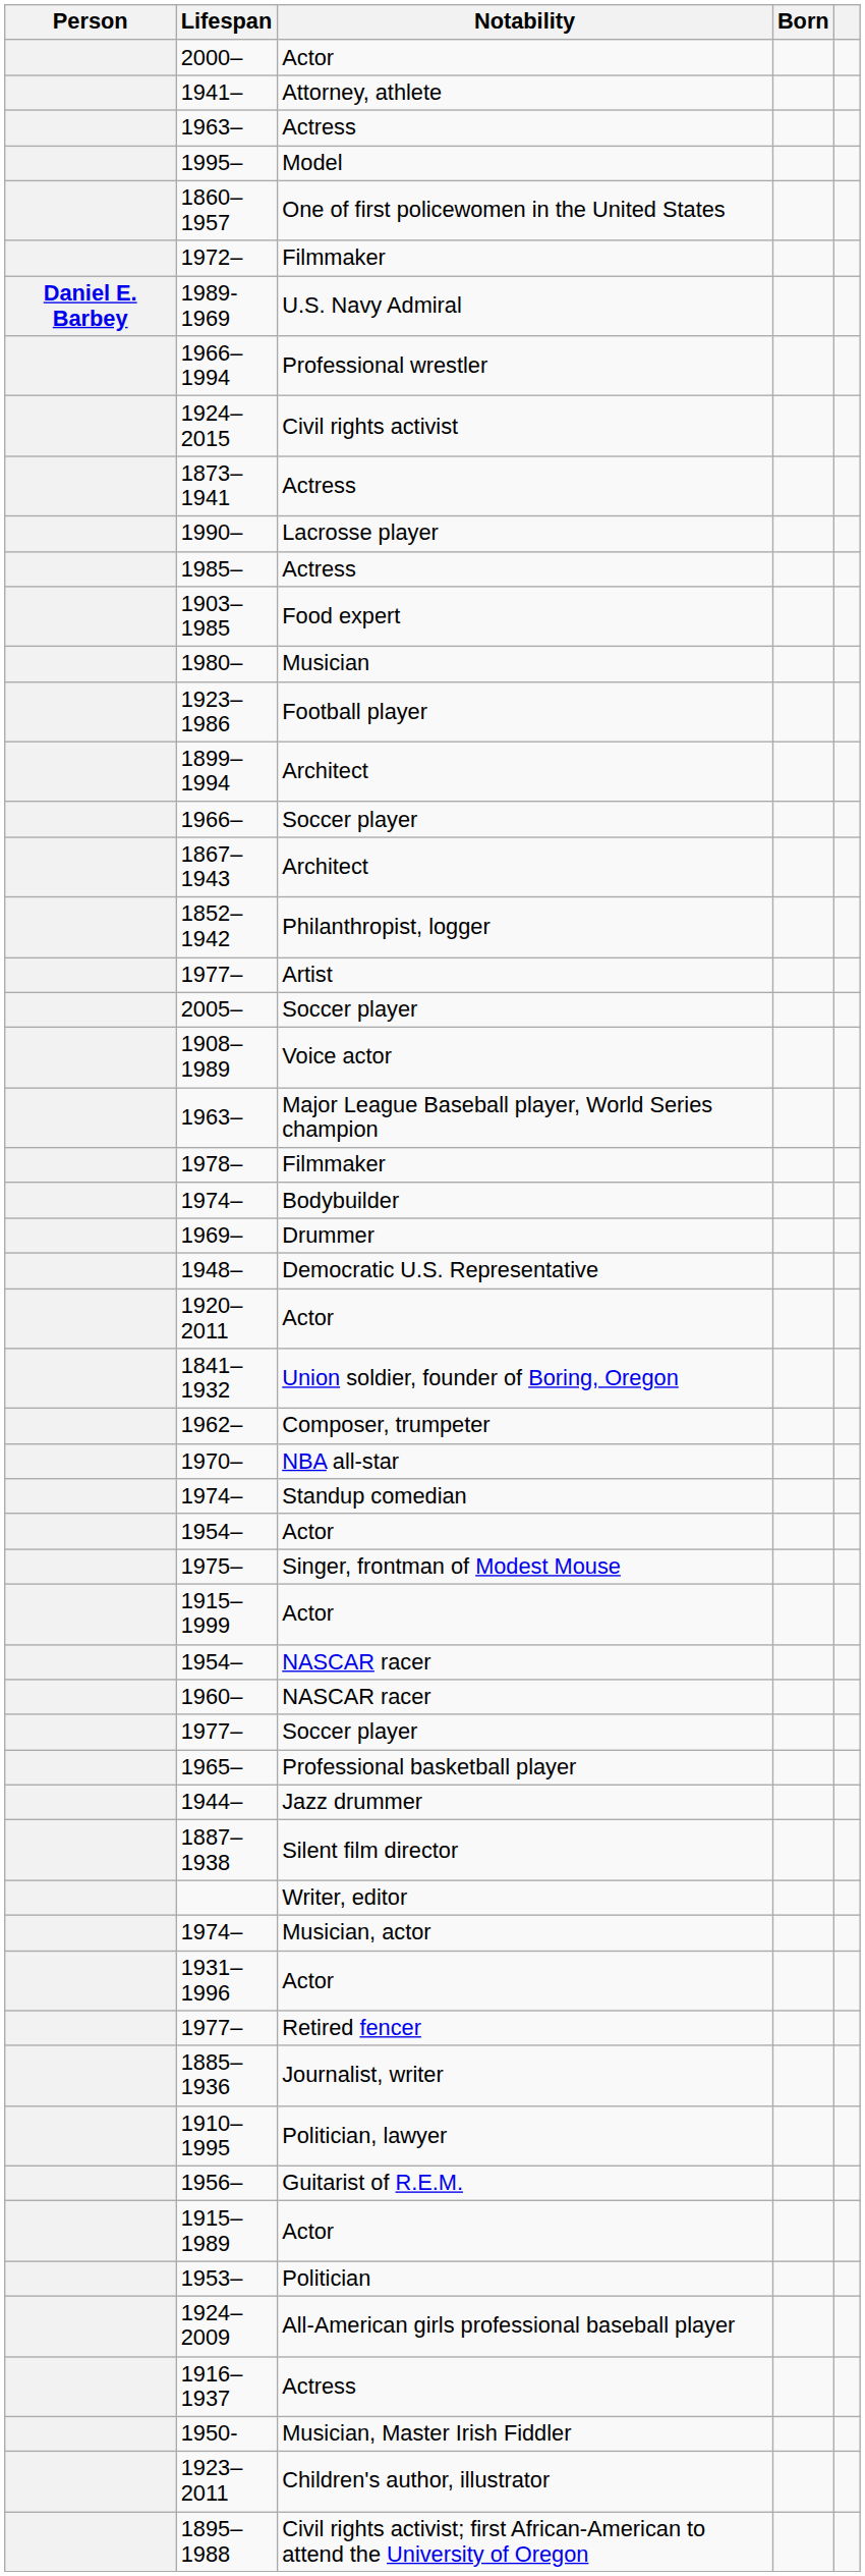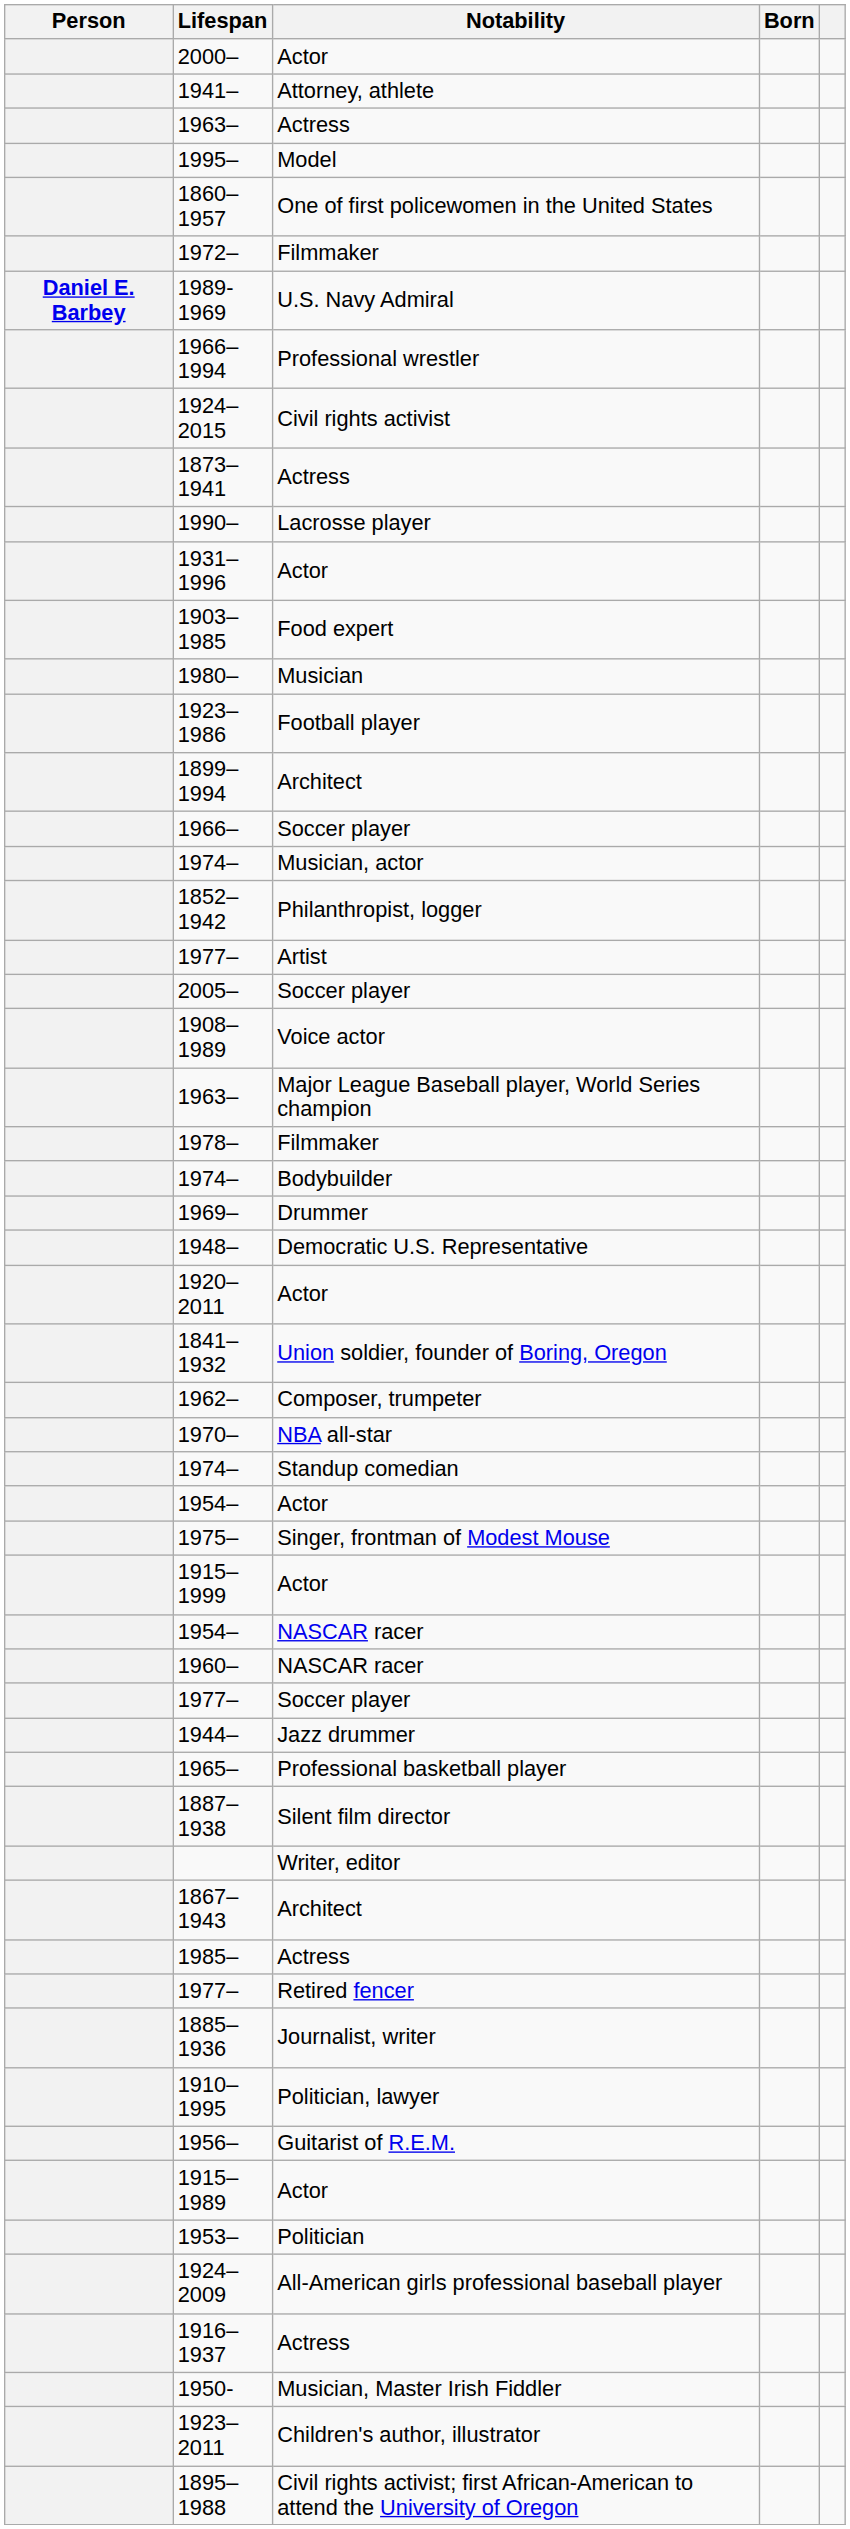 <table class="wikitable plainrowheaders sortable" style="margin-right: 0; width:70%;">
 <tr>
 <th scope="col" width="20%">Person</th>
 <th scope="col" width="6%">Lifespan</th>
 <th scope="col">Notability</th>
 <th scope="col" width="5%">Born</th>
 <th scope="col" class="unsortable" width="3%"></th>
 </tr>
 <tr>
 <th scope="row"></th>
 <td>2000–</td>
 <td>Actor</td>
 <td></td>
 <td style="text-align:center;"></td>
 </tr>
 <tr>
 <th scope="row"></th>
 <td>1941–</td>
 <td>Attorney, athlete</td>
 <td></td>
 <td style="text-align:center;"></td>
 </tr>
 <tr>
 <th scope="row"></th>
 <td>1963–</td>
 <td>Actress</td>
 <td></td>
 <td style="text-align:center;"></td>
 </tr>
 <tr>
 <th scope="row"></th>
 <td>1995–</td>
 <td>Model</td>
 <td></td>
 <td style="text-align:center;"></td>
 </tr>
 <tr>
 <th scope="row"></th>
 <td>1860–1957</td>
 <td>One of first policewomen in the United States</td>
 <td></td>
 <td style="text-align:center;"></td>
 </tr>
 <tr>
 <th scope="row"></th>
 <td>1972–</td>
 <td>Filmmaker</td>
 <td></td>
 <td style="text-align:center;"></td>
 </tr>
 <tr>
 <th scope="row"><a href='#'>Daniel E. Barbey</a></th>
 <td>1989-1969</td>
 <td>U.S. Navy Admiral</td>
 <td></td>
 <td style="text-align:center;"></td>
 </tr>
 <tr>
 <th scope="row"></th>
 <td>1966–1994</td>
 <td>Professional wrestler</td>
 <td></td>
 <td style="text-align:center;"></td>
 </tr>
 <tr>
 <th scope="row"></th>
 <td>1924–2015</td>
 <td>Civil rights activist</td>
 <td></td>
 <td style="text-align:center;"></td>
 </tr>
 <tr>
 <th scope="row"></th>
 <td>1873–1941</td>
 <td>Actress</td>
 <td></td>
 <td style="text-align:center;"></td>
 </tr>
 <tr>
 <th scope="row"></th>
 <td>1990–</td>
 <td>Lacrosse player</td>
 <td></td>
 <td style="text-align:center;"></td>
 </tr>
 <tr>
 <th scope="row"></th>
-<td>1985–</td>
-<td>Actress</td>
+<td>1931–1996</td>
+<td>Actor</td>
 <td></td>
 <td style="text-align:center;"></td>
 </tr>
 <tr>
 <th scope="row"></th>
 <td>1903–1985</td>
 <td>Food expert</td>
 <td></td>
 <td style="text-align:center;"></td>
 </tr>
 <tr>
 <th scope="row"></th>
 <td>1980–</td>
 <td>Musician</td>
 <td></td>
 <td style="text-align:center;"></td>
 </tr>
 <tr>
 <th scope="row"></th>
 <td>1923–1986</td>
 <td>Football player</td>
 <td></td>
 <td style="text-align:center;"></td>
 </tr>
 <tr>
 <th scope="row"></th>
 <td>1899–1994</td>
 <td>Architect</td>
 <td></td>
 <td style="text-align:center;"></td>
 </tr>
 <tr>
 <th scope="row"></th>
 <td>1966–</td>
 <td>Soccer player</td>
 <td></td>
 <td style="text-align:center;"></td>
 </tr>
 <tr>
 <th scope="row"></th>
-<td>1867–1943</td>
-<td>Architect</td>
+<td>1974–</td>
+<td>Musician, actor</td>
 <td></td>
 <td style="text-align:center;"></td>
 </tr>
 <tr>
 <th scope="row"></th>
 <td>1852–1942</td>
 <td>Philanthropist, logger</td>
 <td></td>
 <td style="text-align:center;"></td>
 </tr>
 <tr>
 <th scope="row"></th>
 <td>1977–</td>
 <td>Artist</td>
 <td></td>
 <td style="text-align:center;"></td>
 </tr>
 <tr>
 <th scope="row"></th>
 <td>2005–</td>
 <td>Soccer player</td>
 <td></td>
 <td style="text-align:center;"></td>
 </tr>
 <tr>
 <th scope="row"></th>
 <td>1908–1989</td>
 <td>Voice actor</td>
 <td></td>
 <td style="text-align:center;"></td>
 </tr>
 <tr>
 <th scope="row"></th>
 <td>1963–</td>
 <td>Major League Baseball player, World Series champion</td>
 <td></td>
 <td style="text-align:center;"></td>
 </tr>
 <tr>
 <th scope="row"></th>
 <td>1978–</td>
 <td>Filmmaker</td>
 <td></td>
 <td style="text-align:center;"></td>
 </tr>
 <tr>
 <th scope="row"></th>
 <td>1974–</td>
 <td>Bodybuilder</td>
 <td></td>
 <td style="text-align:center;"></td>
 </tr>
 <tr>
 <th scope="row"></th>
 <td>1969–</td>
 <td>Drummer</td>
 <td></td>
 <td style="text-align:center;"></td>
 </tr>
 <tr>
 <th scope="row"></th>
 <td>1948–</td>
 <td>Democratic U.S. Representative</td>
 <td></td>
 <td style="text-align:center;"></td>
 </tr>
 <tr>
 <th scope="row"></th>
 <td>1920–2011</td>
 <td>Actor</td>
 <td></td>
 <td style="text-align:center;"></td>
 </tr>
 <tr>
 <th scope="row"></th>
 <td>1841–1932</td>
 <td><a href='#'>Union</a> soldier, founder of <a href='#'>Boring, Oregon</a></td>
 <td></td>
 <td style="text-align:center;"></td>
 </tr>
 <tr>
 <th scope="row"></th>
 <td>1962–</td>
 <td>Composer, trumpeter</td>
 <td></td>
 <td style="text-align:center;"></td>
 </tr>
 <tr>
 <th scope="row"></th>
 <td>1970–</td>
 <td><a href='#'>NBA</a> all-star</td>
 <td></td>
 <td style="text-align:center;"></td>
 </tr>
 <tr>
 <th scope="row"></th>
 <td>1974–</td>
 <td>Standup comedian</td>
 <td></td>
 <td style="text-align:center;"></td>
 </tr>
 <tr>
 <th scope="row"></th>
 <td>1954–</td>
 <td>Actor</td>
 <td></td>
 <td style="text-align:center;"></td>
 </tr>
 <tr>
 <th scope="row"></th>
 <td>1975–</td>
 <td>Singer, frontman of <a href='#'>Modest Mouse</a></td>
 <td></td>
 <td style="text-align:center;"></td>
 </tr>
 <tr>
 <th scope="row"></th>
 <td>1915–1999</td>
 <td>Actor</td>
 <td></td>
 <td style="text-align:center;"></td>
 </tr>
 <tr>
 <th scope="row"></th>
 <td>1954–</td>
 <td><a href='#'>NASCAR</a> racer</td>
 <td></td>
 <td style="text-align:center;"></td>
 </tr>
 <tr>
 <th scope="row"></th>
 <td>1960–</td>
 <td>NASCAR racer</td>
 <td></td>
 <td style="text-align:center;"></td>
 </tr>
 <tr>
 <th scope="row"></th>
 <td>1977–</td>
 <td>Soccer player</td>
 <td></td>
 <td style="text-align:center;"></td>
 </tr>
 <tr>
 <th scope="row"></th>
-<td>1965–</td>
-<td>Professional basketball player</td>
+<td>1944–</td>
+<td>Jazz drummer</td>
 <td></td>
 <td style="text-align:center;"></td>
 </tr>
 <tr>
 <th scope="row"></th>
-<td>1944–</td>
-<td>Jazz drummer</td>
+<td>1965–</td>
+<td>Professional basketball player</td>
 <td></td>
 <td style="text-align:center;"></td>
 </tr>
 <tr>
 <th scope="row"></th>
 <td>1887–1938</td>
 <td>Silent film director</td>
 <td></td>
 <td style="text-align:center;"></td>
 </tr>
 <tr>
 <th scope="row"></th>
 <td></td>
 <td>Writer, editor</td>
 <td></td>
 <td style="text-align:center;"></td>
 </tr>
 <tr>
 <th scope="row"></th>
-<td>1974–</td>
-<td>Musician, actor</td>
+<td>1867–1943</td>
+<td>Architect</td>
 <td></td>
 <td style="text-align:center;"></td>
 </tr>
 <tr>
 <th scope="row"></th>
-<td>1931–1996</td>
-<td>Actor</td>
+<td>1985–</td>
+<td>Actress</td>
 <td></td>
 <td style="text-align:center;"></td>
 </tr>
 <tr>
 <th scope="row"></th>
 <td>1977–</td>
 <td>Retired <a href='#'>fencer</a></td>
 <td></td>
 <td style="text-align:center;"></td>
 </tr>
 <tr>
 <th scope="row"></th>
 <td>1885–1936</td>
 <td>Journalist, writer</td>
 <td></td>
 <td style="text-align:center;"></td>
 </tr>
 <tr>
 <th scope="row"></th>
 <td>1910–1995</td>
 <td>Politician, lawyer</td>
 <td></td>
 <td style="text-align:center;"></td>
 </tr>
 <tr>
 <th scope="row"></th>
 <td>1956–</td>
 <td>Guitarist of <a href='#'>R.E.M.</a></td>
 <td></td>
 <td style="text-align:center;"></td>
 </tr>
 <tr>
 <th scope="row"></th>
 <td>1915–1989</td>
 <td>Actor</td>
 <td></td>
 <td style="text-align:center;"></td>
 </tr>
 <tr>
 <th scope="row"></th>
 <td>1953–</td>
 <td>Politician</td>
 <td></td>
 <td style="text-align:center;"></td>
 </tr>
 <tr>
 <th scope="row"></th>
 <td>1924–2009</td>
 <td>All-American girls professional baseball player</td>
 <td></td>
 <td style="text-align:center;"></td>
 </tr>
 <tr>
 <th scope="row"></th>
 <td>1916–1937</td>
 <td>Actress</td>
 <td></td>
 <td style="text-align:center;"></td>
 </tr>
 <tr>
 <th scope="row"></th>
 <td>1950-</td>
 <td>Musician, Master Irish Fiddler</td>
 <td></td>
 </tr>
 <tr>
 <th scope="row"></th>
 <td>1923–2011</td>
 <td>Children's author, illustrator</td>
 <td></td>
 <td style="text-align:center;"></td>
 </tr>
 <tr>
 <th scope="row"></th>
 <td>1895–1988</td>
 <td>Civil rights activist; first African-American to attend the <a href='#'>University of Oregon</a></td>
 <td></td>
 <td style="text-align:center;"></td>
 </tr>
 <tr>
 </tr>
 </table>
